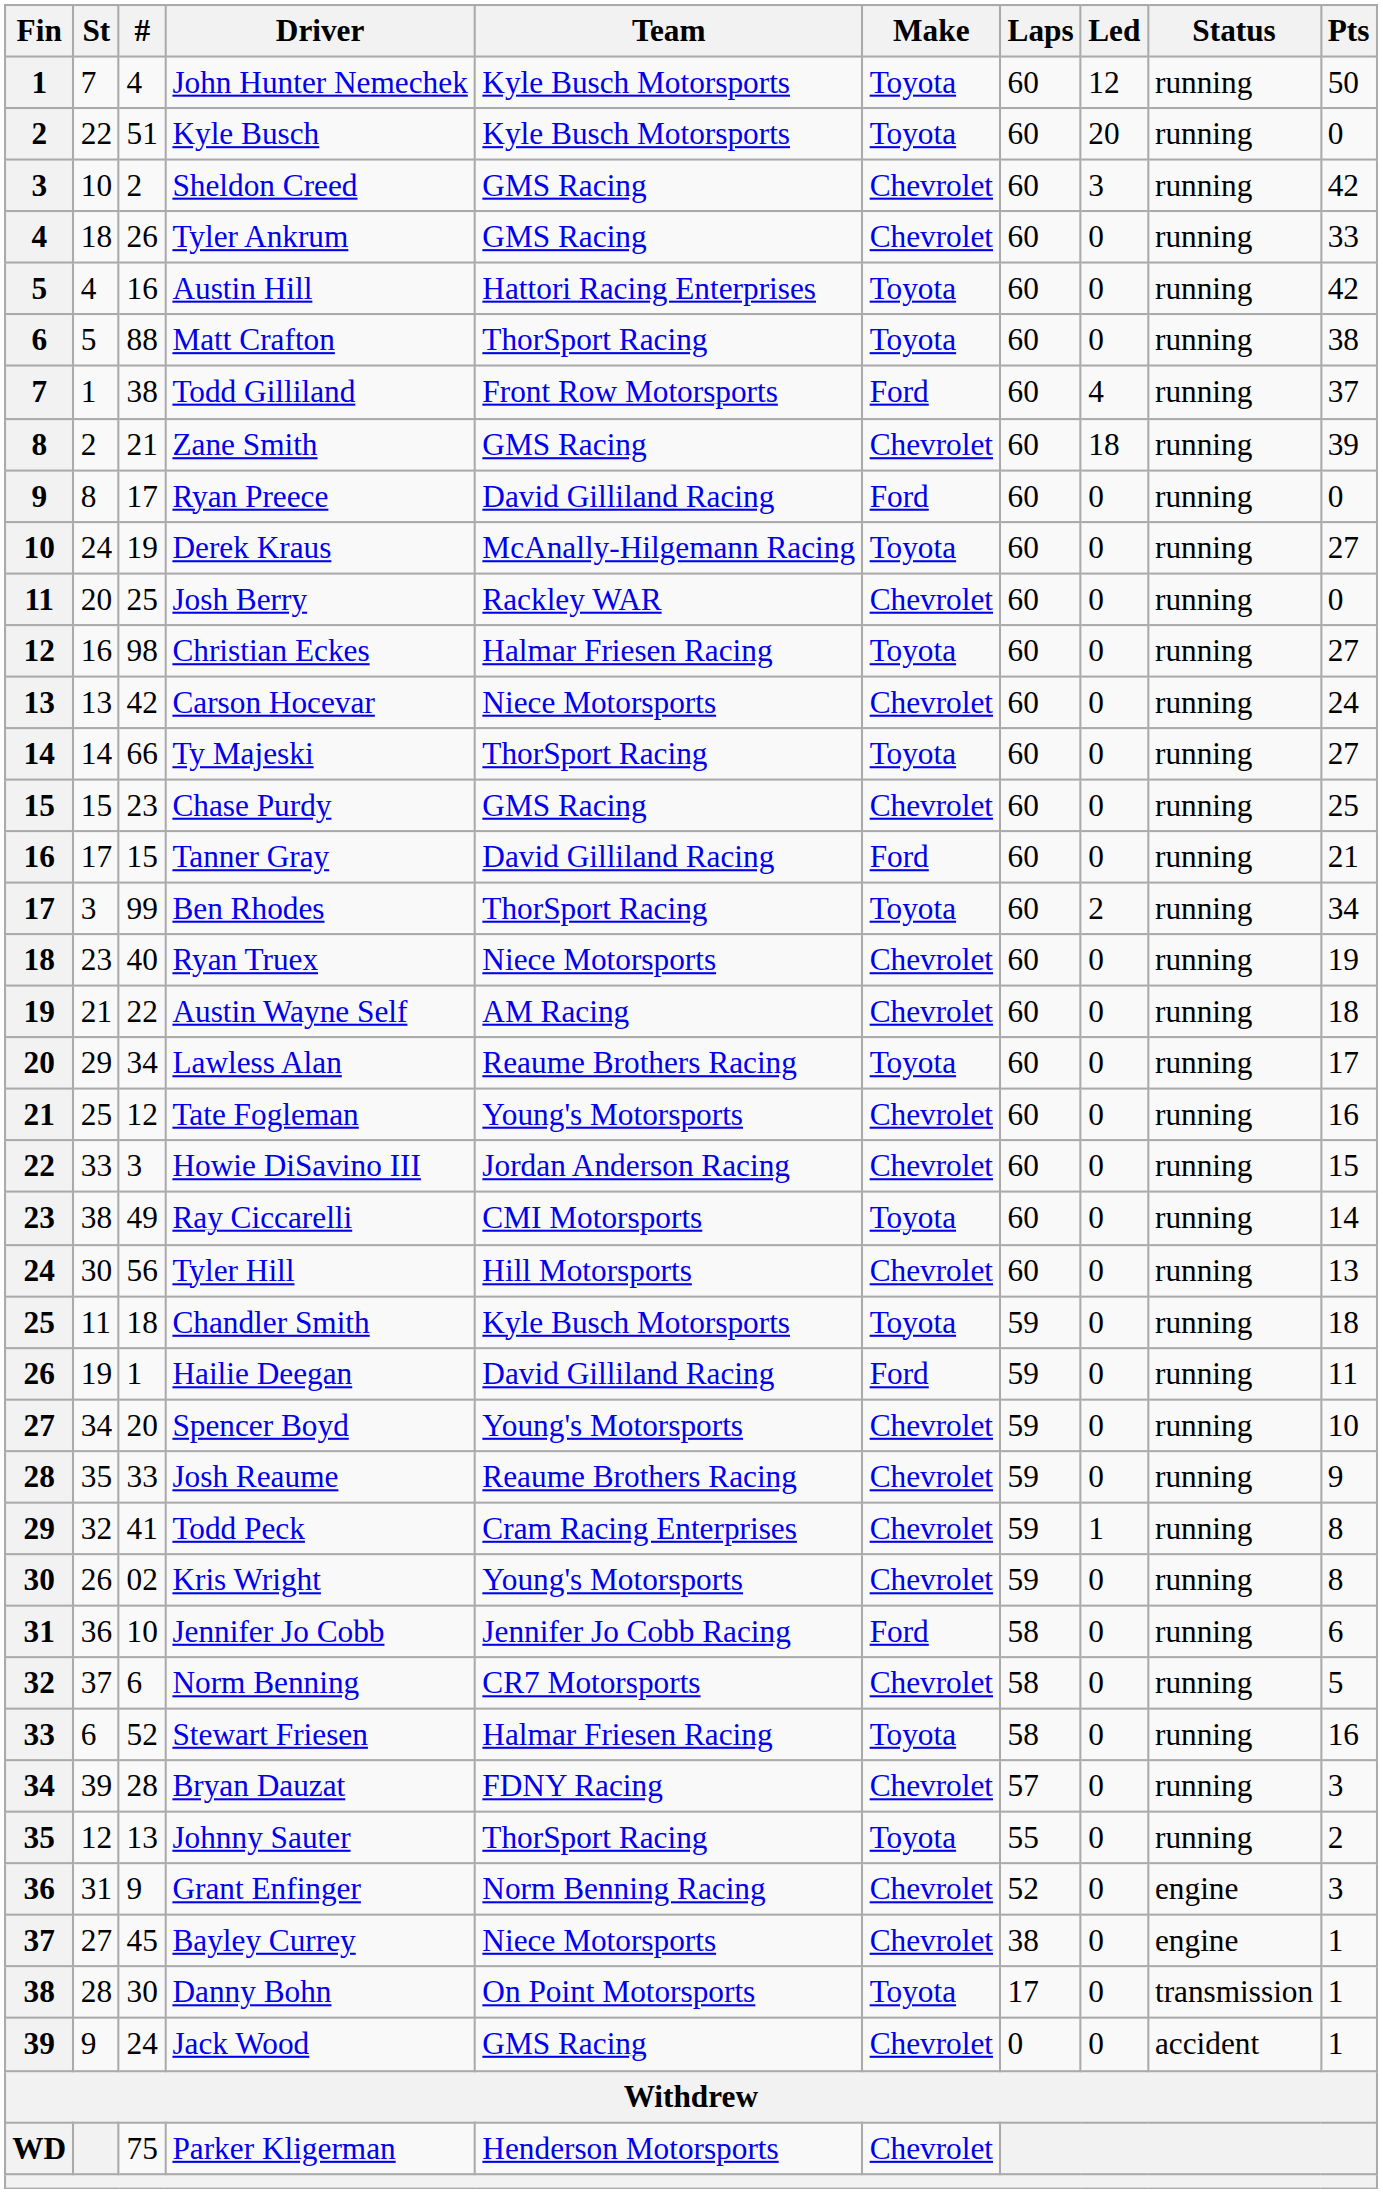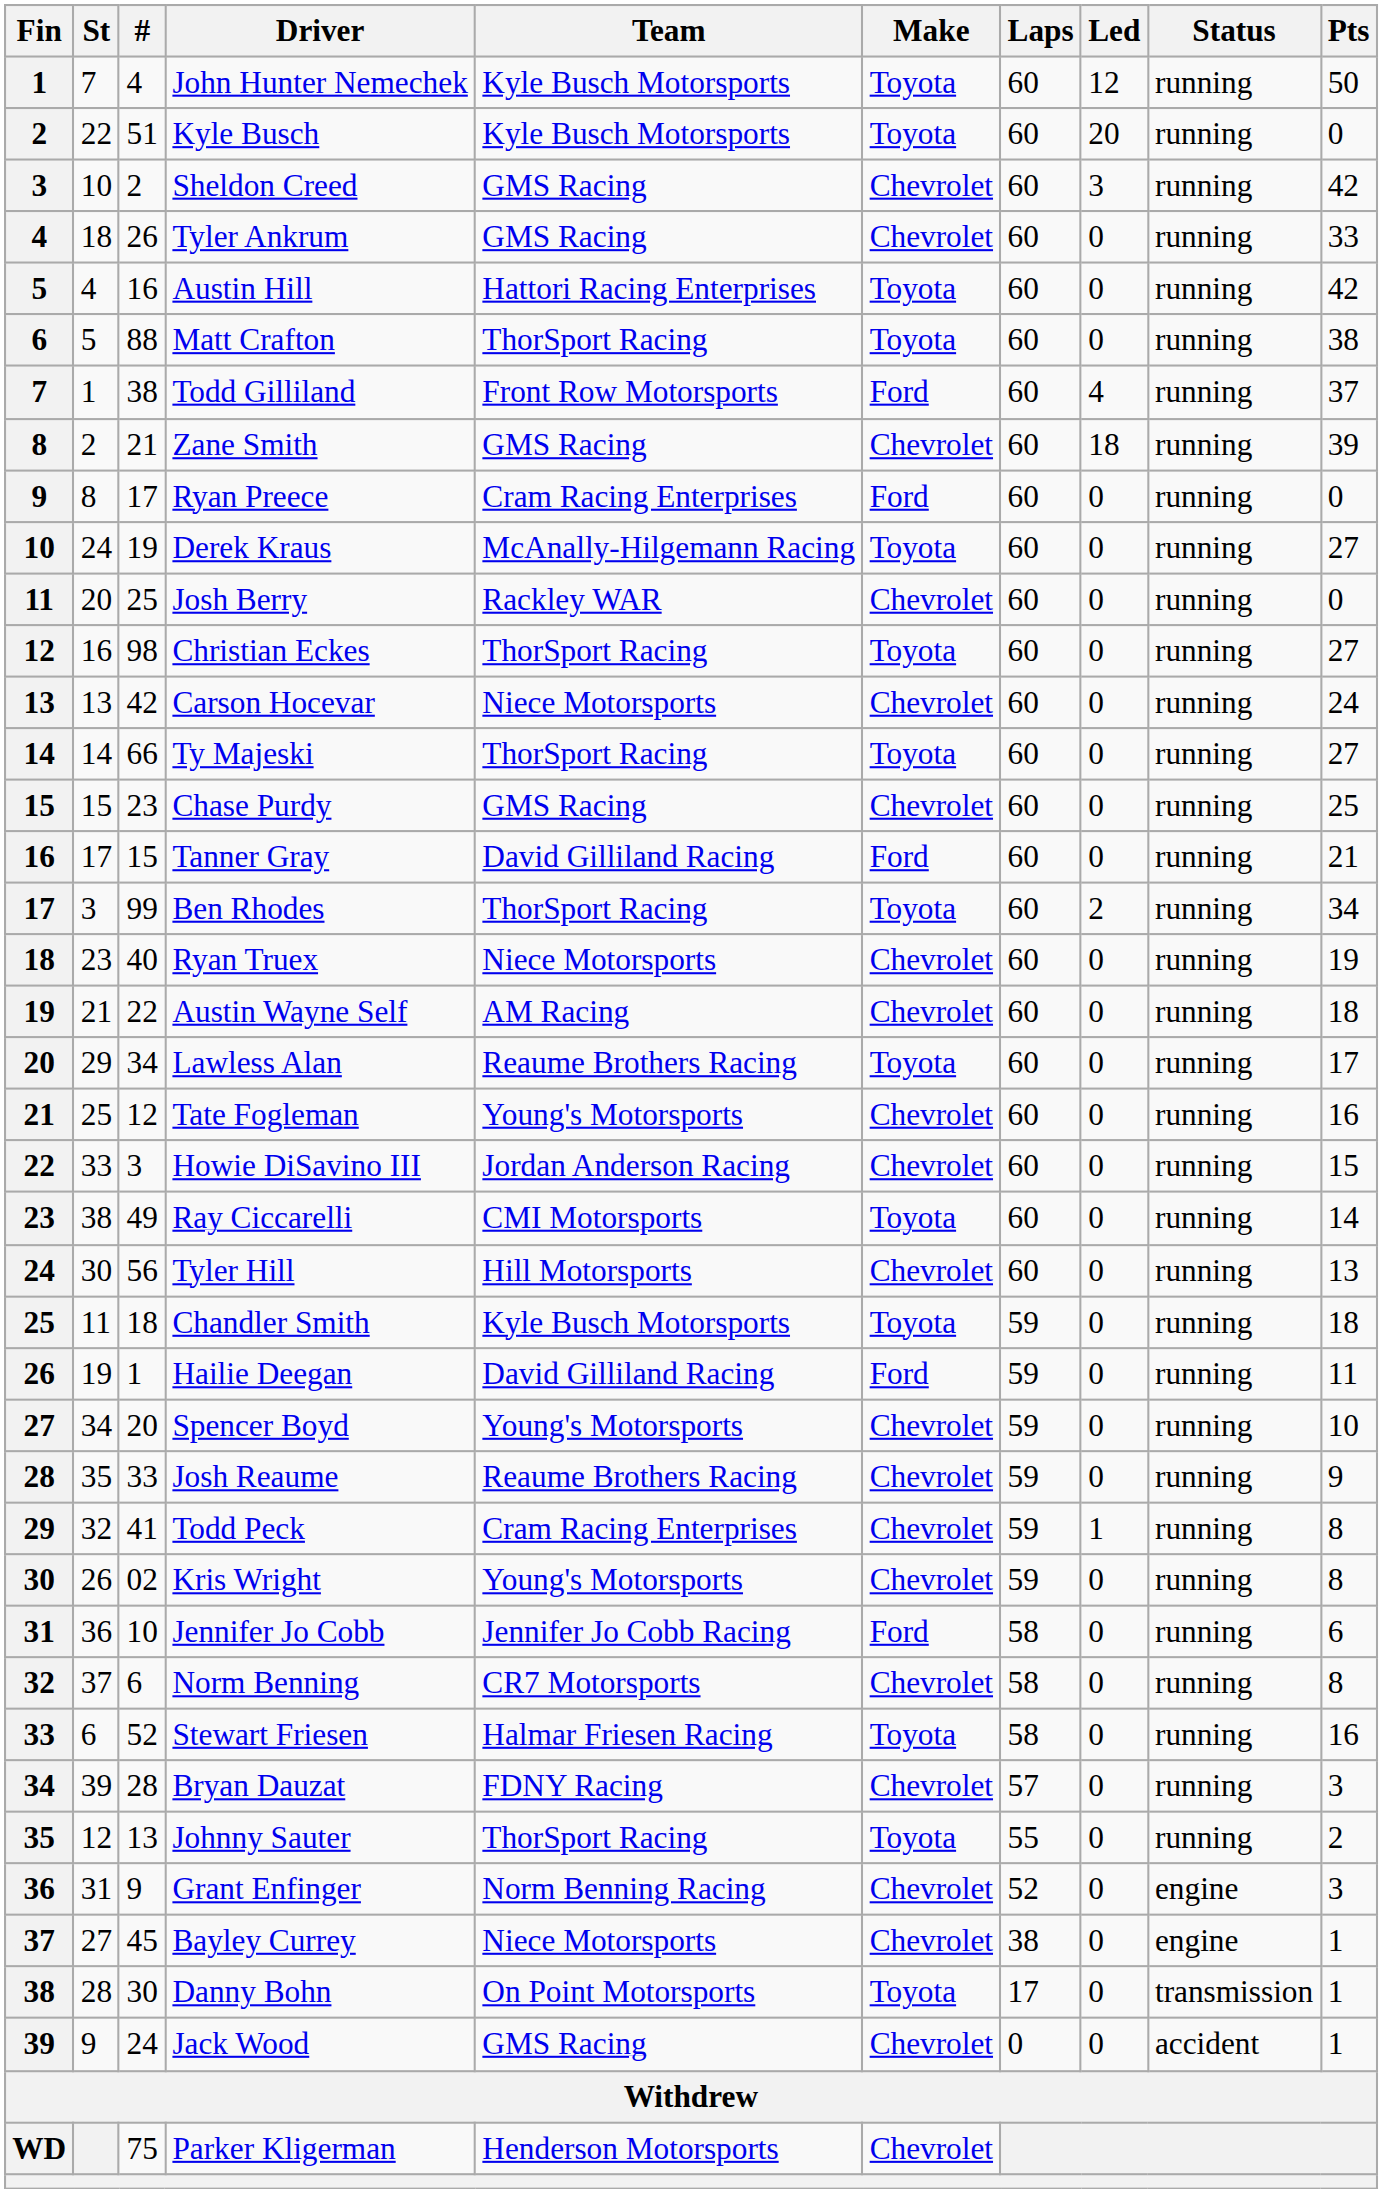 <table class="wikitable" style="font-size:95%">
 <tr>
 <th>Fin</th>
 <th>St</th>
 <th>#</th>
 <th>Driver</th>
 <th>Team</th>
 <th>Make</th>
 <th>Laps</th>
 <th>Led</th>
 <th>Status</th>
 <th>Pts</th>
 </tr>
 <tr>
 <th>1</th>
 <td>7</td>
 <td>4</td>
 <td><a href='#'>John Hunter Nemechek</a></td>
 <td><a href='#'>Kyle Busch Motorsports</a></td>
 <td><a href='#'>Toyota</a></td>
 <td>60</td>
 <td>12</td>
 <td>running</td>
 <td>50</td>
 </tr>
 <tr>
 <th>2</th>
 <td>22</td>
 <td>51</td>
 <td><a href='#'>Kyle Busch</a></td>
 <td><a href='#'>Kyle Busch Motorsports</a></td>
 <td><a href='#'>Toyota</a></td>
 <td>60</td>
 <td>20</td>
 <td>running</td>
 <td>0</td>
 </tr>
 <tr>
 <th>3</th>
 <td>10</td>
 <td>2</td>
 <td><a href='#'>Sheldon Creed</a></td>
 <td><a href='#'>GMS Racing</a></td>
 <td><a href='#'>Chevrolet</a></td>
 <td>60</td>
 <td>3</td>
 <td>running</td>
 <td>42</td>
 </tr>
 <tr>
 <th>4</th>
 <td>18</td>
 <td>26</td>
 <td><a href='#'>Tyler Ankrum</a></td>
 <td><a href='#'>GMS Racing</a></td>
 <td><a href='#'>Chevrolet</a></td>
 <td>60</td>
 <td>0</td>
 <td>running</td>
 <td>33</td>
 </tr>
 <tr>
 <th>5</th>
 <td>4</td>
 <td>16</td>
 <td><a href='#'>Austin Hill</a></td>
 <td><a href='#'>Hattori Racing Enterprises</a></td>
 <td><a href='#'>Toyota</a></td>
 <td>60</td>
 <td>0</td>
 <td>running</td>
 <td>42</td>
 </tr>
 <tr>
 <th>6</th>
 <td>5</td>
 <td>88</td>
 <td><a href='#'>Matt Crafton</a></td>
 <td><a href='#'>ThorSport Racing</a></td>
 <td><a href='#'>Toyota</a></td>
 <td>60</td>
 <td>0</td>
 <td>running</td>
 <td>38</td>
 </tr>
 <tr>
 <th>7</th>
 <td>1</td>
 <td>38</td>
 <td><a href='#'>Todd Gilliland</a></td>
 <td><a href='#'>Front Row Motorsports</a></td>
 <td><a href='#'>Ford</a></td>
 <td>60</td>
 <td>4</td>
 <td>running</td>
 <td>37</td>
 </tr>
 <tr>
 <th>8</th>
 <td>2</td>
 <td>21</td>
 <td><a href='#'>Zane Smith</a></td>
 <td><a href='#'>GMS Racing</a></td>
 <td><a href='#'>Chevrolet</a></td>
 <td>60</td>
 <td>18</td>
 <td>running</td>
 <td>39</td>
 </tr>
 <tr>
 <th>9</th>
 <td>8</td>
 <td>17</td>
 <td><a href='#'>Ryan Preece</a></td>
-<td><a href='#'>David Gilliland Racing</a></td>
+<td><a href='#'>Cram Racing Enterprises</a></td>
 <td><a href='#'>Ford</a></td>
 <td>60</td>
 <td>0</td>
 <td>running</td>
 <td>0</td>
 </tr>
 <tr>
 <th>10</th>
 <td>24</td>
 <td>19</td>
 <td><a href='#'>Derek Kraus</a></td>
 <td><a href='#'>McAnally-Hilgemann Racing</a></td>
 <td><a href='#'>Toyota</a></td>
 <td>60</td>
 <td>0</td>
 <td>running</td>
 <td>27</td>
 </tr>
 <tr>
 <th>11</th>
 <td>20</td>
 <td>25</td>
 <td><a href='#'>Josh Berry</a></td>
 <td><a href='#'>Rackley WAR</a></td>
 <td><a href='#'>Chevrolet</a></td>
 <td>60</td>
 <td>0</td>
 <td>running</td>
 <td>0</td>
 </tr>
 <tr>
 <th>12</th>
 <td>16</td>
 <td>98</td>
 <td><a href='#'>Christian Eckes</a></td>
-<td><a href='#'>Halmar Friesen Racing</a></td>
+<td><a href='#'>ThorSport Racing</a></td>
 <td><a href='#'>Toyota</a></td>
 <td>60</td>
 <td>0</td>
 <td>running</td>
 <td>27</td>
 </tr>
 <tr>
 <th>13</th>
 <td>13</td>
 <td>42</td>
 <td><a href='#'>Carson Hocevar</a></td>
 <td><a href='#'>Niece Motorsports</a></td>
 <td><a href='#'>Chevrolet</a></td>
 <td>60</td>
 <td>0</td>
 <td>running</td>
 <td>24</td>
 </tr>
 <tr>
 <th>14</th>
 <td>14</td>
 <td>66</td>
 <td><a href='#'>Ty Majeski</a></td>
 <td><a href='#'>ThorSport Racing</a></td>
 <td><a href='#'>Toyota</a></td>
 <td>60</td>
 <td>0</td>
 <td>running</td>
 <td>27</td>
 </tr>
 <tr>
 <th>15</th>
 <td>15</td>
 <td>23</td>
 <td><a href='#'>Chase Purdy</a></td>
 <td><a href='#'>GMS Racing</a></td>
 <td><a href='#'>Chevrolet</a></td>
 <td>60</td>
 <td>0</td>
 <td>running</td>
 <td>25</td>
 </tr>
 <tr>
 <th>16</th>
 <td>17</td>
 <td>15</td>
 <td><a href='#'>Tanner Gray</a></td>
 <td><a href='#'>David Gilliland Racing</a></td>
 <td><a href='#'>Ford</a></td>
 <td>60</td>
 <td>0</td>
 <td>running</td>
 <td>21</td>
 </tr>
 <tr>
 <th>17</th>
 <td>3</td>
 <td>99</td>
 <td><a href='#'>Ben Rhodes</a></td>
 <td><a href='#'>ThorSport Racing</a></td>
 <td><a href='#'>Toyota</a></td>
 <td>60</td>
 <td>2</td>
 <td>running</td>
 <td>34</td>
 </tr>
 <tr>
 <th>18</th>
 <td>23</td>
 <td>40</td>
 <td><a href='#'>Ryan Truex</a></td>
 <td><a href='#'>Niece Motorsports</a></td>
 <td><a href='#'>Chevrolet</a></td>
 <td>60</td>
 <td>0</td>
 <td>running</td>
 <td>19</td>
 </tr>
 <tr>
 <th>19</th>
 <td>21</td>
 <td>22</td>
 <td><a href='#'>Austin Wayne Self</a></td>
 <td><a href='#'>AM Racing</a></td>
 <td><a href='#'>Chevrolet</a></td>
 <td>60</td>
 <td>0</td>
 <td>running</td>
 <td>18</td>
 </tr>
 <tr>
 <th>20</th>
 <td>29</td>
 <td>34</td>
 <td><a href='#'>Lawless Alan</a></td>
 <td><a href='#'>Reaume Brothers Racing</a></td>
 <td><a href='#'>Toyota</a></td>
 <td>60</td>
 <td>0</td>
 <td>running</td>
 <td>17</td>
 </tr>
 <tr>
 <th>21</th>
 <td>25</td>
 <td>12</td>
 <td><a href='#'>Tate Fogleman</a></td>
 <td><a href='#'>Young's Motorsports</a></td>
 <td><a href='#'>Chevrolet</a></td>
 <td>60</td>
 <td>0</td>
 <td>running</td>
 <td>16</td>
 </tr>
 <tr>
 <th>22</th>
 <td>33</td>
 <td>3</td>
 <td><a href='#'>Howie DiSavino III</a></td>
 <td><a href='#'>Jordan Anderson Racing</a></td>
 <td><a href='#'>Chevrolet</a></td>
 <td>60</td>
 <td>0</td>
 <td>running</td>
 <td>15</td>
 </tr>
 <tr>
 <th>23</th>
 <td>38</td>
 <td>49</td>
 <td><a href='#'>Ray Ciccarelli</a></td>
 <td><a href='#'>CMI Motorsports</a></td>
 <td><a href='#'>Toyota</a></td>
 <td>60</td>
 <td>0</td>
 <td>running</td>
 <td>14</td>
 </tr>
 <tr>
 <th>24</th>
 <td>30</td>
 <td>56</td>
 <td><a href='#'>Tyler Hill</a></td>
 <td><a href='#'>Hill Motorsports</a></td>
 <td><a href='#'>Chevrolet</a></td>
 <td>60</td>
 <td>0</td>
 <td>running</td>
 <td>13</td>
 </tr>
 <tr>
 <th>25</th>
 <td>11</td>
 <td>18</td>
 <td><a href='#'>Chandler Smith</a></td>
 <td><a href='#'>Kyle Busch Motorsports</a></td>
 <td><a href='#'>Toyota</a></td>
 <td>59</td>
 <td>0</td>
 <td>running</td>
 <td>18</td>
 </tr>
 <tr>
 <th>26</th>
 <td>19</td>
 <td>1</td>
 <td><a href='#'>Hailie Deegan</a></td>
 <td><a href='#'>David Gilliland Racing</a></td>
 <td><a href='#'>Ford</a></td>
 <td>59</td>
 <td>0</td>
 <td>running</td>
 <td>11</td>
 </tr>
 <tr>
 <th>27</th>
 <td>34</td>
 <td>20</td>
 <td><a href='#'>Spencer Boyd</a></td>
 <td><a href='#'>Young's Motorsports</a></td>
 <td><a href='#'>Chevrolet</a></td>
 <td>59</td>
 <td>0</td>
 <td>running</td>
 <td>10</td>
 </tr>
 <tr>
 <th>28</th>
 <td>35</td>
 <td>33</td>
 <td><a href='#'>Josh Reaume</a></td>
 <td><a href='#'>Reaume Brothers Racing</a></td>
 <td><a href='#'>Chevrolet</a></td>
 <td>59</td>
 <td>0</td>
 <td>running</td>
 <td>9</td>
 </tr>
 <tr>
 <th>29</th>
 <td>32</td>
 <td>41</td>
 <td><a href='#'>Todd Peck</a></td>
 <td><a href='#'>Cram Racing Enterprises</a></td>
 <td><a href='#'>Chevrolet</a></td>
 <td>59</td>
 <td>1</td>
 <td>running</td>
 <td>8</td>
 </tr>
 <tr>
 <th>30</th>
 <td>26</td>
 <td>02</td>
 <td><a href='#'>Kris Wright</a></td>
 <td><a href='#'>Young's Motorsports</a></td>
 <td><a href='#'>Chevrolet</a></td>
 <td>59</td>
 <td>0</td>
 <td>running</td>
 <td>8</td>
 </tr>
 <tr>
 <th>31</th>
 <td>36</td>
 <td>10</td>
 <td><a href='#'>Jennifer Jo Cobb</a></td>
 <td><a href='#'>Jennifer Jo Cobb Racing</a></td>
 <td><a href='#'>Ford</a></td>
 <td>58</td>
 <td>0</td>
 <td>running</td>
 <td>6</td>
 </tr>
 <tr>
 <th>32</th>
 <td>37</td>
 <td>6</td>
 <td><a href='#'>Norm Benning</a></td>
 <td><a href='#'>CR7 Motorsports</a></td>
 <td><a href='#'>Chevrolet</a></td>
 <td>58</td>
 <td>0</td>
 <td>running</td>
-<td>5</td>
+<td>8</td>
 </tr>
 <tr>
 <th>33</th>
 <td>6</td>
 <td>52</td>
 <td><a href='#'>Stewart Friesen</a></td>
 <td><a href='#'>Halmar Friesen Racing</a></td>
 <td><a href='#'>Toyota</a></td>
 <td>58</td>
 <td>0</td>
 <td>running</td>
 <td>16</td>
 </tr>
 <tr>
 <th>34</th>
 <td>39</td>
 <td>28</td>
 <td><a href='#'>Bryan Dauzat</a></td>
 <td><a href='#'>FDNY Racing</a></td>
 <td><a href='#'>Chevrolet</a></td>
 <td>57</td>
 <td>0</td>
 <td>running</td>
 <td>3</td>
 </tr>
 <tr>
 <th>35</th>
 <td>12</td>
 <td>13</td>
 <td><a href='#'>Johnny Sauter</a></td>
 <td><a href='#'>ThorSport Racing</a></td>
 <td><a href='#'>Toyota</a></td>
 <td>55</td>
 <td>0</td>
 <td>running</td>
 <td>2</td>
 </tr>
 <tr>
 <th>36</th>
 <td>31</td>
 <td>9</td>
 <td><a href='#'>Grant Enfinger</a></td>
 <td><a href='#'>Norm Benning Racing</a></td>
 <td><a href='#'>Chevrolet</a></td>
 <td>52</td>
 <td>0</td>
 <td>engine</td>
 <td>3</td>
 </tr>
 <tr>
 <th>37</th>
 <td>27</td>
 <td>45</td>
 <td><a href='#'>Bayley Currey</a></td>
 <td><a href='#'>Niece Motorsports</a></td>
 <td><a href='#'>Chevrolet</a></td>
 <td>38</td>
 <td>0</td>
 <td>engine</td>
 <td>1</td>
 </tr>
 <tr>
 <th>38</th>
 <td>28</td>
 <td>30</td>
 <td><a href='#'>Danny Bohn</a></td>
 <td><a href='#'>On Point Motorsports</a></td>
 <td><a href='#'>Toyota</a></td>
 <td>17</td>
 <td>0</td>
 <td>transmission</td>
 <td>1</td>
 </tr>
 <tr>
 <th>39</th>
 <td>9</td>
 <td>24</td>
 <td><a href='#'>Jack Wood</a></td>
 <td><a href='#'>GMS Racing</a></td>
 <td><a href='#'>Chevrolet</a></td>
 <td>0</td>
 <td>0</td>
 <td>accident</td>
 <td>1</td>
 </tr>
 <tr>
 <th colspan="10">Withdrew</th>
 </tr>
 <tr>
 <th>WD</th>
 <th></th>
 <td>75</td>
 <td><a href='#'>Parker Kligerman</a></td>
 <td><a href='#'>Henderson Motorsports</a></td>
 <td><a href='#'>Chevrolet</a></td>
 <th colspan="4"></th>
 </tr>
 <tr>
 <th colspan="10"></th>
 </tr>
 </table>
